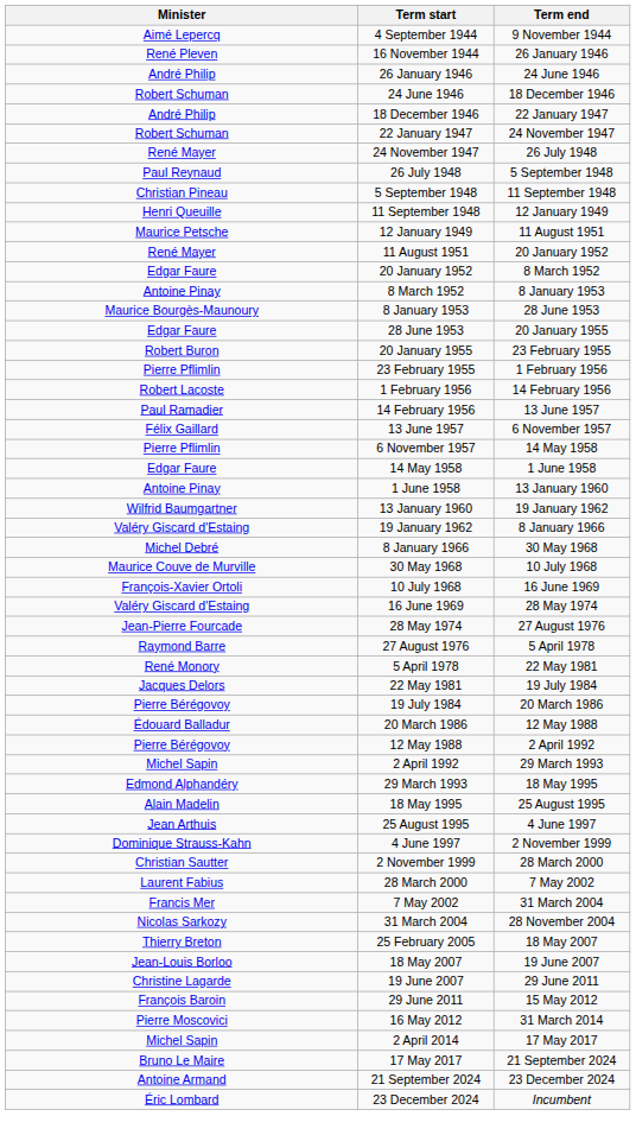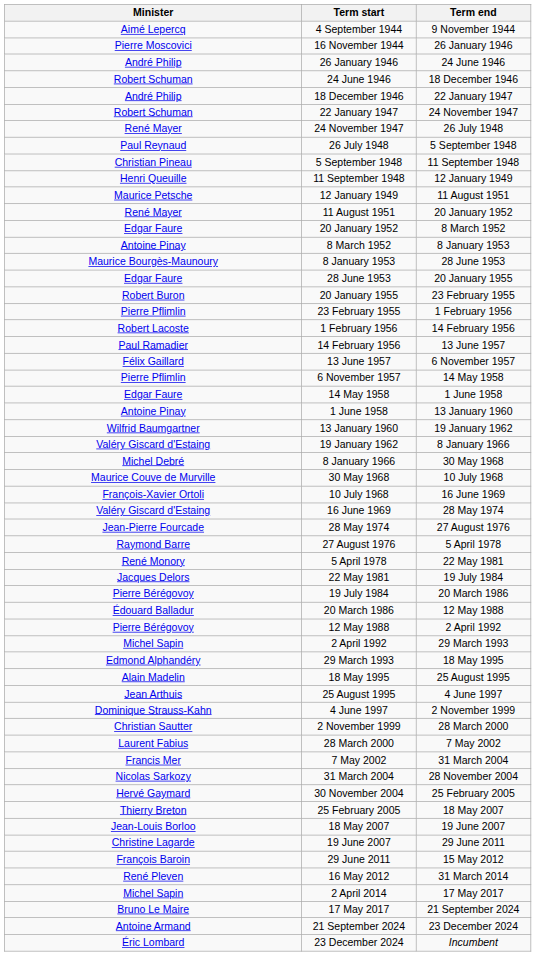 <table class="wikitable sortable" style="font-size:90%; margin:1em auto 1em auto;">
 <tr>
 <th width="400px">Minister</th>
 <th width="150px">Term start</th>
 <th width="150px">Term end</th>
 </tr>
 <tr>
 <td align="center"><a href='#'>Aimé Lepercq</a></td>
 <td align="center">4 September 1944</td>
 <td align="center">9 November 1944</td>
 </tr>
 <tr>
-<td align="center"><a href='#'>René Pleven</a></td>
+<td align="center"><a href='#'>Pierre Moscovici</a></td>
 <td align="center">16 November 1944</td>
 <td align="center">26 January 1946</td>
 </tr>
 <tr>
 <td align="center"><a href='#'>André Philip</a></td>
 <td align="center">26 January 1946</td>
 <td align="center">24 June 1946</td>
 </tr>
 <tr>
 <td align="center"><a href='#'>Robert Schuman</a></td>
 <td align="center">24 June 1946</td>
 <td align="center">18 December 1946</td>
 </tr>
 <tr>
 <td align="center"><a href='#'>André Philip</a></td>
 <td align="center">18 December 1946</td>
 <td align="center">22 January 1947</td>
 </tr>
 <tr>
 <td align="center"><a href='#'>Robert Schuman</a></td>
 <td align="center">22 January 1947</td>
 <td align="center">24 November 1947</td>
 </tr>
 <tr>
 <td align="center"><a href='#'>René Mayer</a></td>
 <td align="center">24 November 1947</td>
 <td align="center">26 July 1948</td>
 </tr>
 <tr>
 <td align="center"><a href='#'>Paul Reynaud</a></td>
 <td align="center">26 July 1948</td>
 <td align="center">5 September 1948</td>
 </tr>
 <tr>
 <td align="center"><a href='#'>Christian Pineau</a></td>
 <td align="center">5 September 1948</td>
 <td align="center">11 September 1948</td>
 </tr>
 <tr>
 <td align="center"><a href='#'>Henri Queuille</a></td>
 <td align="center">11 September 1948</td>
 <td align="center">12 January 1949</td>
 </tr>
 <tr>
 <td align="center"><a href='#'>Maurice Petsche</a></td>
 <td align="center">12 January 1949</td>
 <td align="center">11 August 1951</td>
 </tr>
 <tr>
 <td align="center"><a href='#'>René Mayer</a></td>
 <td align="center">11 August 1951</td>
 <td align="center">20 January 1952</td>
 </tr>
 <tr>
 <td align="center"><a href='#'>Edgar Faure</a></td>
 <td align="center">20 January 1952</td>
 <td align="center">8 March 1952</td>
 </tr>
 <tr>
 <td align="center"><a href='#'>Antoine Pinay</a></td>
 <td align="center">8 March 1952</td>
 <td align="center">8 January 1953</td>
 </tr>
 <tr>
 <td align="center"><a href='#'>Maurice Bourgès-Maunoury</a></td>
 <td align="center">8 January 1953</td>
 <td align="center">28 June 1953</td>
 </tr>
 <tr>
 <td align="center"><a href='#'>Edgar Faure</a></td>
 <td align="center">28 June 1953</td>
 <td align="center">20 January 1955</td>
 </tr>
 <tr>
 <td align="center"><a href='#'>Robert Buron</a></td>
 <td align="center">20 January 1955</td>
 <td align="center">23 February 1955</td>
 </tr>
 <tr>
 <td align="center"><a href='#'>Pierre Pflimlin</a></td>
 <td align="center">23 February 1955</td>
 <td align="center">1 February 1956</td>
 </tr>
 <tr>
 <td align="center"><a href='#'>Robert Lacoste</a></td>
 <td align="center">1 February 1956</td>
 <td align="center">14 February 1956</td>
 </tr>
 <tr>
 <td align="center"><a href='#'>Paul Ramadier</a></td>
 <td align="center">14 February 1956</td>
 <td align="center">13 June 1957</td>
 </tr>
 <tr>
 <td align="center"><a href='#'>Félix Gaillard</a></td>
 <td align="center">13 June 1957</td>
 <td align="center">6 November 1957</td>
 </tr>
 <tr>
 <td align="center"><a href='#'>Pierre Pflimlin</a></td>
 <td align="center">6 November 1957</td>
 <td align="center">14 May 1958</td>
 </tr>
 <tr>
 <td align="center"><a href='#'>Edgar Faure</a></td>
 <td align="center">14 May 1958</td>
 <td align="center">1 June 1958</td>
 </tr>
 <tr>
 <td align="center"><a href='#'>Antoine Pinay</a></td>
 <td align="center">1 June 1958</td>
 <td align="center">13 January 1960</td>
 </tr>
 <tr>
 <td align="center"><a href='#'>Wilfrid Baumgartner</a></td>
 <td align="center">13 January 1960</td>
 <td align="center">19 January 1962</td>
 </tr>
 <tr>
 <td align="center"><a href='#'>Valéry Giscard d'Estaing</a></td>
 <td align="center">19 January 1962</td>
 <td align="center">8 January 1966</td>
 </tr>
 <tr>
 <td align="center"><a href='#'>Michel Debré</a></td>
 <td align="center">8 January 1966</td>
 <td align="center">30 May 1968</td>
 </tr>
 <tr>
 <td align="center"><a href='#'>Maurice Couve de Murville</a></td>
 <td align="center">30 May 1968</td>
 <td align="center">10 July 1968</td>
 </tr>
 <tr>
 <td align="center"><a href='#'>François-Xavier Ortoli</a></td>
 <td align="center">10 July 1968</td>
 <td align="center">16 June 1969</td>
 </tr>
 <tr>
 <td align="center"><a href='#'>Valéry Giscard d'Estaing</a></td>
 <td align="center">16 June 1969</td>
 <td align="center">28 May 1974</td>
 </tr>
 <tr>
 <td align="center"><a href='#'>Jean-Pierre Fourcade</a></td>
 <td align="center">28 May 1974</td>
 <td align="center">27 August 1976</td>
 </tr>
 <tr>
 <td align="center"><a href='#'>Raymond Barre</a></td>
 <td align="center">27 August 1976</td>
 <td align="center">5 April 1978</td>
 </tr>
 <tr>
 <td align="center"><a href='#'>René Monory</a></td>
 <td align="center">5 April 1978</td>
 <td align="center">22 May 1981</td>
 </tr>
 <tr>
 <td align="center"><a href='#'>Jacques Delors</a></td>
 <td align="center">22 May 1981</td>
 <td align="center">19 July 1984</td>
 </tr>
 <tr>
 <td align="center"><a href='#'>Pierre Bérégovoy</a></td>
 <td align="center">19 July 1984</td>
 <td align="center">20 March 1986</td>
 </tr>
 <tr>
 <td align="center"><a href='#'>Édouard Balladur</a></td>
 <td align="center">20 March 1986</td>
 <td align="center">12 May 1988</td>
 </tr>
 <tr>
 <td align="center"><a href='#'>Pierre Bérégovoy</a></td>
 <td align="center">12 May 1988</td>
 <td align="center">2 April 1992</td>
 </tr>
 <tr>
 <td align="center"><a href='#'>Michel Sapin</a></td>
 <td align="center">2 April 1992</td>
 <td align="center">29 March 1993</td>
 </tr>
 <tr>
 <td align="center"><a href='#'>Edmond Alphandéry</a></td>
 <td align="center">29 March 1993</td>
 <td align="center">18 May 1995</td>
 </tr>
 <tr>
 <td align="center"><a href='#'>Alain Madelin</a></td>
 <td align="center">18 May 1995</td>
 <td align="center">25 August 1995</td>
 </tr>
 <tr>
 <td align="center"><a href='#'>Jean Arthuis</a></td>
 <td align="center">25 August 1995</td>
 <td align="center">4 June 1997</td>
 </tr>
 <tr>
 <td align="center"><a href='#'>Dominique Strauss-Kahn</a></td>
 <td align="center">4 June 1997</td>
 <td align="center">2 November 1999</td>
 </tr>
 <tr>
 <td align="center"><a href='#'>Christian Sautter</a></td>
 <td align="center">2 November 1999</td>
 <td align="center">28 March 2000</td>
 </tr>
 <tr>
 <td align="center"><a href='#'>Laurent Fabius</a></td>
 <td align="center">28 March 2000</td>
 <td align="center">7 May 2002</td>
 </tr>
 <tr>
 <td align="center"><a href='#'>Francis Mer</a></td>
 <td align="center">7 May 2002</td>
 <td align="center">31 March 2004</td>
 </tr>
 <tr>
 <td align="center"><a href='#'>Nicolas Sarkozy</a></td>
 <td align="center">31 March 2004</td>
 <td align="center">28 November 2004</td>
 </tr>
 <tr>
+<td align="center"><a href='#'>Hervé Gaymard</a></td>
+<td align="center">30 November 2004</td>
+<td align="center">25 February 2005</td>
+</tr>
+<tr>
 <td align="center"><a href='#'>Thierry Breton</a></td>
 <td align="center">25 February 2005</td>
 <td align="center">18 May 2007</td>
 </tr>
 <tr>
 <td align="center"><a href='#'>Jean-Louis Borloo</a></td>
 <td align="center">18 May 2007</td>
 <td align="center">19 June 2007</td>
 </tr>
 <tr>
 <td align="center"><a href='#'>Christine Lagarde</a></td>
 <td align="center">19 June 2007</td>
 <td align="center">29 June 2011</td>
 </tr>
 <tr>
 <td align="center"><a href='#'>François Baroin</a></td>
 <td align="center">29 June 2011</td>
 <td align="center">15 May 2012</td>
 </tr>
 <tr>
-<td align="center"><a href='#'>Pierre Moscovici</a></td>
+<td align="center"><a href='#'>René Pleven</a></td>
 <td align="center">16 May 2012</td>
 <td align="center">31 March 2014</td>
 </tr>
 <tr>
 <td align="center"><a href='#'>Michel Sapin</a></td>
 <td align="center">2 April 2014</td>
 <td align="center">17 May 2017</td>
 </tr>
 <tr>
 <td align="center"><a href='#'>Bruno Le Maire</a></td>
 <td align="center">17 May 2017</td>
 <td align="center">21 September 2024</td>
 </tr>
 <tr>
 <td align="center"><a href='#'>Antoine Armand</a></td>
 <td align="center">21 September 2024</td>
 <td align="center">23 December 2024</td>
 </tr>
 <tr>
 <td align="center"><a href='#'>Éric Lombard</a></td>
 <td align="center">23 December 2024</td>
 <td align="center"><em>Incumbent</em></td>
 </tr>
 </table>
